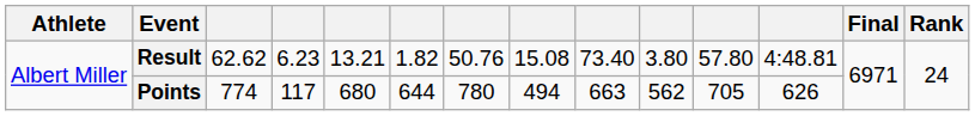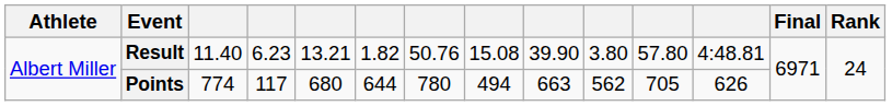 <table class=wikitable style="font-size:90%;">
 <tr>
 <th>Athlete</th>
 <th>Event</th>
 <th></th>
 <th></th>
 <th></th>
 <th></th>
 <th></th>
 <th></th>
 <th></th>
 <th></th>
 <th></th>
 <th></th>
 <th>Final</th>
 <th>Rank</th>
 </tr>
 <tr align=center>
 <td rowspan=2 align=left><a href='#'>Albert Miller</a></td>
 <th style="font-size:95%">Result</th>
-<td>62.62</td>
+<td>11.40</td>
 <td>6.23</td>
 <td>13.21</td>
 <td>1.82</td>
 <td>50.76</td>
 <td>15.08</td>
-<td>73.40</td>
+<td>39.90</td>
 <td>3.80</td>
 <td>57.80</td>
 <td>4:48.81</td>
 <td rowspan=2>6971</td>
 <td rowspan=2>24</td>
 </tr>
 <tr align=center>
 <th style="font-size:95%">Points</th>
 <td>774</td>
 <td>117</td>
 <td>680</td>
 <td>644</td>
 <td>780</td>
 <td>494</td>
 <td>663</td>
 <td>562</td>
 <td>705</td>
 <td>626</td>
 </tr>
 </table>
